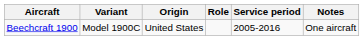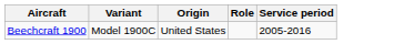 <table class="wikitable sortable">
 <tr>
 <th>Aircraft</th>
 <th>Variant</th>
 <th>Origin</th>
 <th>Role</th>
 <th>Service period</th>
-<th>Notes</th>
 </tr>
 <tr>
 <td><a href='#'>Beechcraft 1900</a></td>
 <td>Model 1900C</td>
 <td>United States</td>
 <td></td>
 <td>2005-2016</td>
-<td>One aircraft</td>
 </tr>
 </table>
